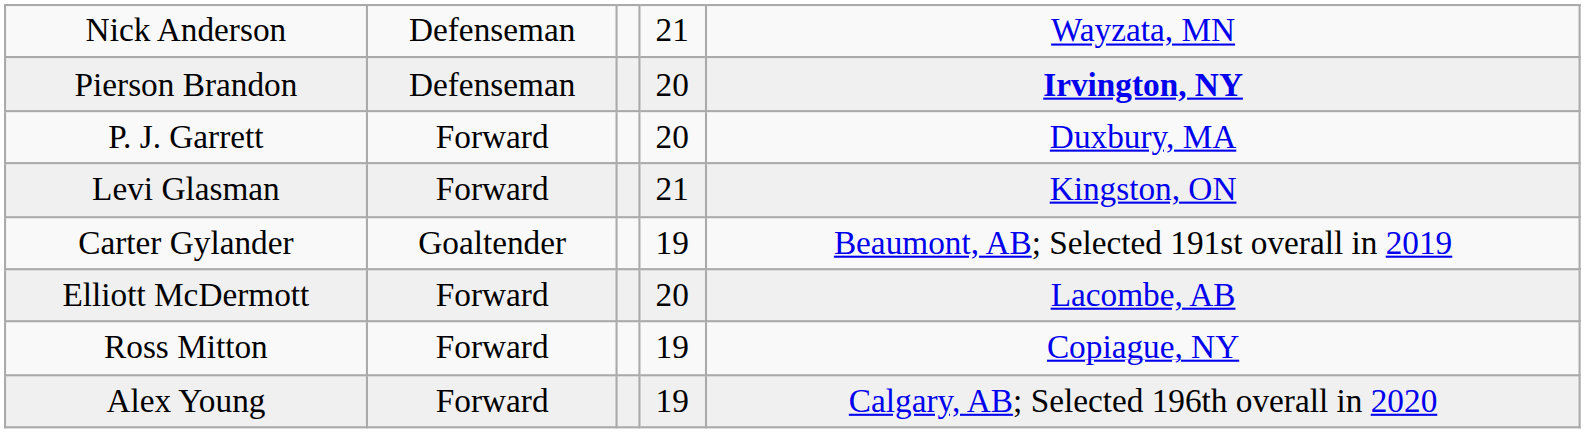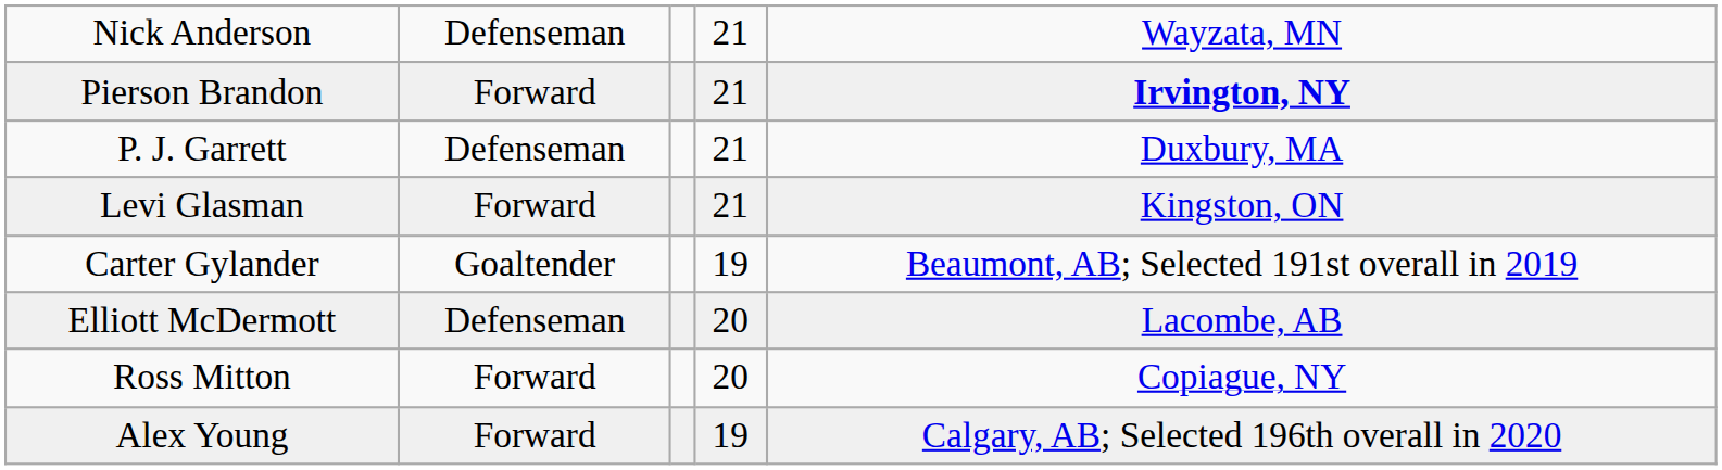 <table class="wikitable" width="60%">
 <tr align="center" bgcolor="">
 <td>Nick Anderson</td>
 <td>Defenseman</td>
 <td></td>
 <td>21</td>
 <td><a href='#'>Wayzata, MN</a></td>
 </tr>
 <tr align="center" bgcolor="f0f0f0">
 <td>Pierson Brandon</td>
-<td>Defenseman</td>
+<td>Forward</td>
 <td></td>
-<td>20</td>
+<td>21</td>
 <td><strong><a href='#'>Irvington, NY</a></strong></td>
 </tr>
 <tr align="center" bgcolor="">
 <td>P. J. Garrett</td>
-<td>Forward</td>
+<td>Defenseman</td>
 <td></td>
-<td>20</td>
+<td>21</td>
 <td><a href='#'>Duxbury, MA</a></td>
 </tr>
 <tr align="center" bgcolor="f0f0f0">
 <td>Levi Glasman</td>
 <td>Forward</td>
 <td></td>
 <td>21</td>
 <td><a href='#'>Kingston, ON</a></td>
 </tr>
 <tr align="center" bgcolor="">
 <td>Carter Gylander</td>
 <td>Goaltender</td>
 <td></td>
 <td>19</td>
 <td><a href='#'>Beaumont, AB</a>; Selected 191st overall in <a href='#'>2019</a></td>
 </tr>
 <tr align="center" bgcolor="f0f0f0">
 <td>Elliott McDermott</td>
-<td>Forward</td>
+<td>Defenseman</td>
 <td></td>
 <td>20</td>
 <td><a href='#'>Lacombe, AB</a></td>
 </tr>
 <tr align="center" bgcolor="">
 <td>Ross Mitton</td>
 <td>Forward</td>
 <td></td>
-<td>19</td>
+<td>20</td>
 <td><a href='#'>Copiague, NY</a></td>
 </tr>
 <tr align="center" bgcolor="f0f0f0">
 <td>Alex Young</td>
 <td>Forward</td>
 <td></td>
 <td>19</td>
 <td><a href='#'>Calgary, AB</a>; Selected 196th overall in <a href='#'>2020</a></td>
 </tr>
 </table>
